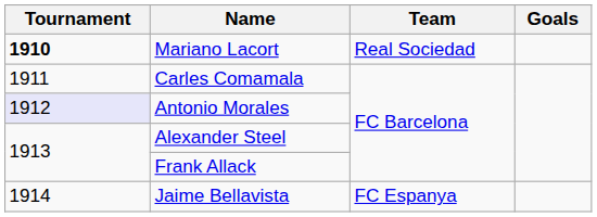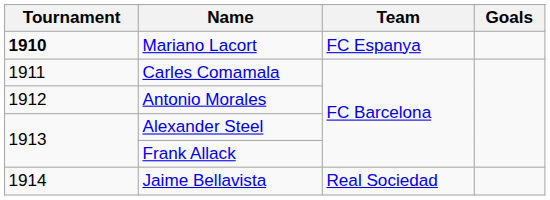 <table class="wikitable sortable" style="width:40%;">
 <tr>
 <th>Tournament</th>
 <th>Name</th>
 <th>Team</th>
 <th>Goals</th>
 </tr>
 <tr>
 <td><strong>1910</strong></td>
 <td align="left"> <a href='#'>Mariano Lacort</a></td>
-<td align="left"><a href='#'>Real Sociedad</a></td>
+<td align="left"><a href='#'>FC Espanya</a></td>
 <td></td>
 </tr>
 <tr>
 <td>1911</td>
 <td align="left"> <a href='#'>Carles Comamala</a></td>
 <td rowspan="4" align="left"><a href='#'>FC Barcelona</a></td>
 <td rowspan="4"></td>
 </tr>
 <tr>
-<td style="background: lavender;">1912</td>
+<td>1912</td>
 <td align="left"> <a href='#'>Antonio Morales</a></td>
 </tr>
 <tr>
 <td rowspan="2">1913</td>
 <td align="left"> <a href='#'>Alexander Steel</a></td>
 </tr>
 <tr>
 <td align="left"> <a href='#'>Frank Allack</a></td>
 </tr>
 <tr>
 <td>1914</td>
 <td align="left"> <a href='#'>Jaime Bellavista</a></td>
-<td align="left"><a href='#'>FC Espanya</a></td>
+<td align="left"><a href='#'>Real Sociedad</a></td>
 <td></td>
 </tr>
 </table>
